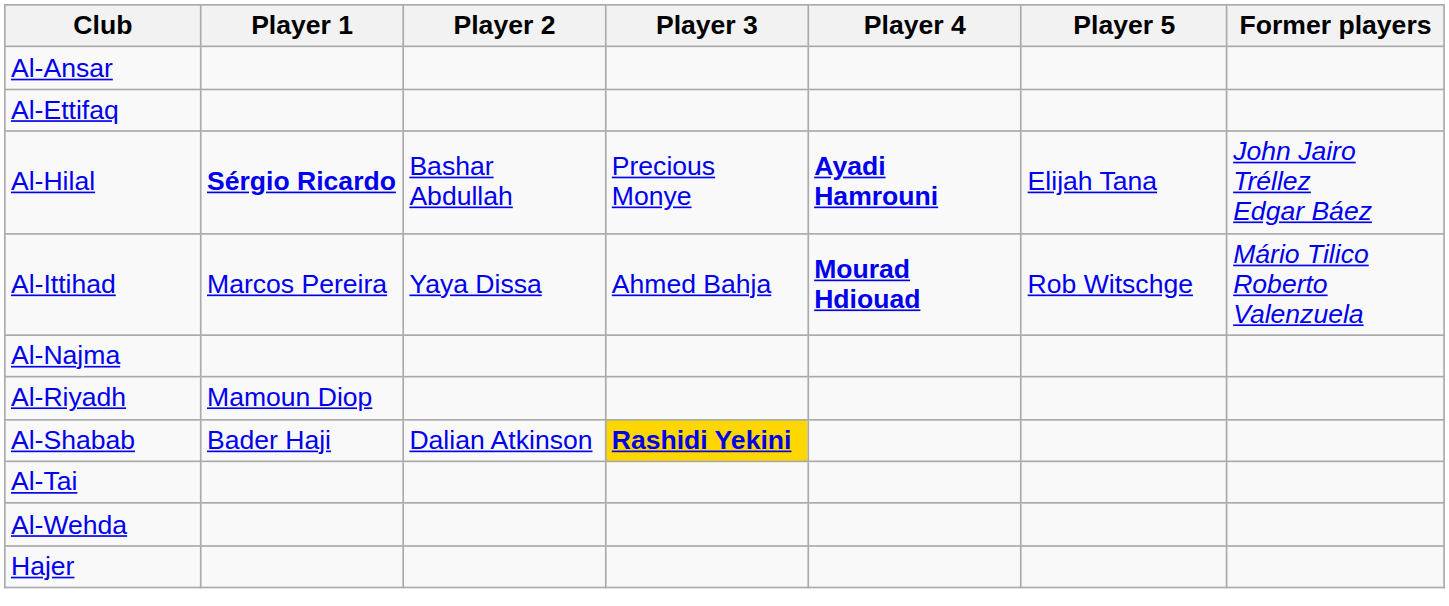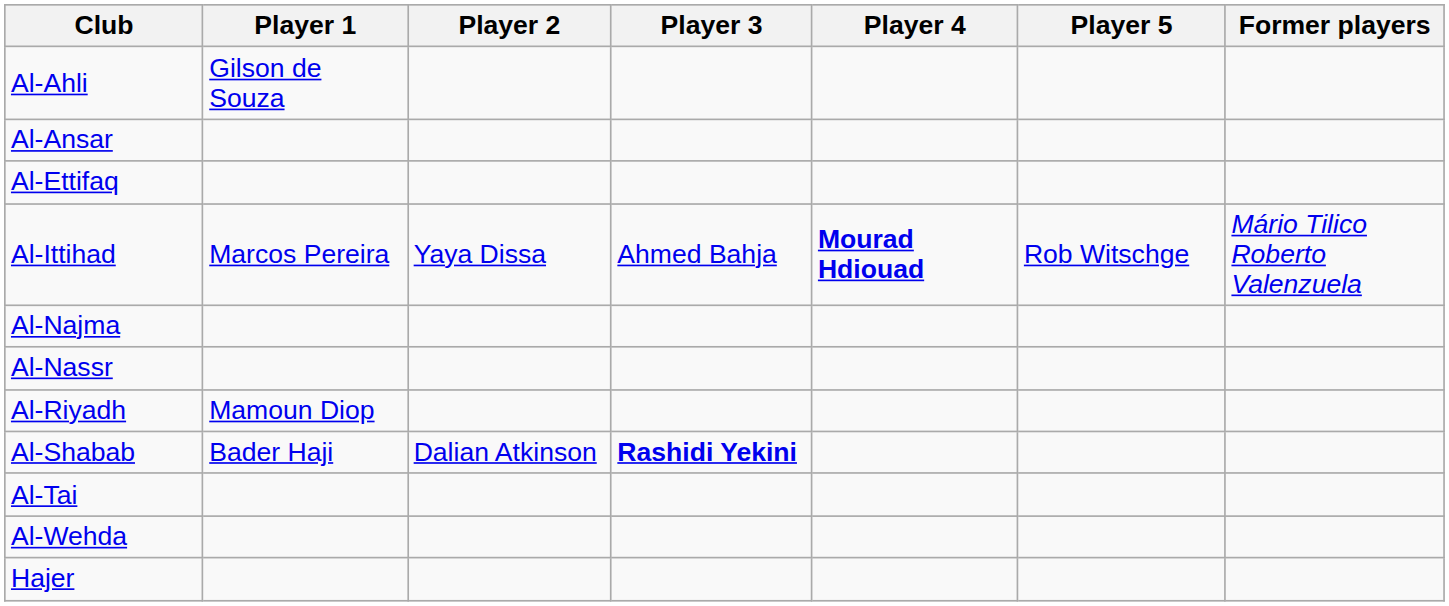 <table class="wikitable">
 <tr>
 <th width="175">Club</th>
 <th width="175">Player 1</th>
 <th width="175">Player 2</th>
 <th width="175">Player 3</th>
 <th width="175">Player 4</th>
 <th width="175">Player 5</th>
 <th width="175">Former players</th>
+</tr>
+<tr>
+<td><a href='#'>Al-Ahli</a></td>
+<td> <a href='#'>Gilson de Souza</a></td>
+<td></td>
+<td></td>
+<td></td>
+<td></td>
+<td></td>
 </tr>
 <tr>
 <td><a href='#'>Al-Ansar</a></td>
 <td></td>
 <td></td>
 <td></td>
 <td></td>
 <td></td>
 <td></td>
 </tr>
 <tr>
 <td><a href='#'>Al-Ettifaq</a></td>
 <td></td>
 <td></td>
 <td></td>
 <td></td>
 <td></td>
 <td></td>
 </tr>
 <tr>
-<td><a href='#'>Al-Hilal</a></td>
-<td> <strong><a href='#'>Sérgio Ricardo</a></strong></td>
-<td> <a href='#'>Bashar Abdullah</a></td>
-<td> <a href='#'>Precious Monye</a></td>
-<td> <strong><a href='#'>Ayadi Hamrouni</a></strong></td>
-<td> <a href='#'>Elijah Tana</a></td>
-<td> <em><a href='#'>John Jairo Tréllez</a></em> <br>  <em><a href='#'>Edgar Báez</a></em></td>
-</tr>
-<tr>
 <td><a href='#'>Al-Ittihad</a></td>
 <td> <a href='#'>Marcos Pereira</a></td>
 <td> <a href='#'>Yaya Dissa</a></td>
 <td> <a href='#'>Ahmed Bahja</a></td>
 <td> <strong><a href='#'>Mourad Hdiouad</a></strong></td>
 <td> <a href='#'>Rob Witschge</a></td>
 <td> <em><a href='#'>Mário Tilico</a></em> <br>  <em><a href='#'>Roberto Valenzuela</a></em></td>
 </tr>
 <tr>
 <td><a href='#'>Al-Najma</a></td>
+<td></td>
+<td></td>
+<td></td>
+<td></td>
+<td></td>
+<td></td>
+</tr>
+<tr>
+<td><a href='#'>Al-Nassr</a></td>
 <td></td>
 <td></td>
 <td></td>
 <td></td>
 <td></td>
 <td></td>
 </tr>
 <tr>
 <td><a href='#'>Al-Riyadh</a></td>
 <td> <a href='#'>Mamoun Diop</a></td>
 <td></td>
 <td></td>
 <td></td>
 <td></td>
 <td></td>
 </tr>
 <tr>
 <td><a href='#'>Al-Shabab</a></td>
 <td> <a href='#'>Bader Haji</a></td>
 <td> <a href='#'>Dalian Atkinson</a></td>
-<td style="background: gold;"> <strong><a href='#'>Rashidi Yekini</a></strong></td>
+<td> <strong><a href='#'>Rashidi Yekini</a></strong></td>
 <td></td>
 <td></td>
 <td></td>
 </tr>
 <tr>
 <td><a href='#'>Al-Tai</a></td>
 <td></td>
 <td></td>
 <td></td>
 <td></td>
 <td></td>
 <td></td>
 </tr>
 <tr>
 <td><a href='#'>Al-Wehda</a></td>
 <td></td>
 <td></td>
 <td></td>
 <td></td>
 <td></td>
 <td></td>
 </tr>
 <tr>
 <td><a href='#'>Hajer</a></td>
 <td></td>
 <td></td>
 <td></td>
 <td></td>
 <td></td>
 <td></td>
 </tr>
 </table>
